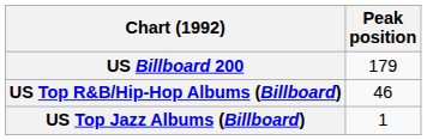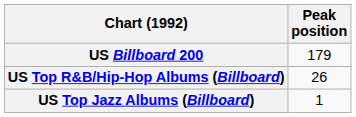 <table class="wikitable sortable plainrowheaders" style="text-align:center">
 <tr>
 <th scope="col">Chart (1992)</th>
 <th scope="col">Peak<br>position</th>
 </tr>
 <tr>
 <th scope="row">US <a href='#'><em>Billboard</em> 200</a></th>
 <td>179</td>
 </tr>
 <tr>
 <th scope="row">US <a href='#'>Top R&B/Hip-Hop Albums</a> (<em><a href='#'>Billboard</a></em>)</th>
-<td>46</td>
+<td>26</td>
 </tr>
 <tr>
 <th scope="row">US <a href='#'>Top Jazz Albums</a> (<em><a href='#'>Billboard</a></em>)</th>
 <td>1</td>
 </tr>
 </table>
